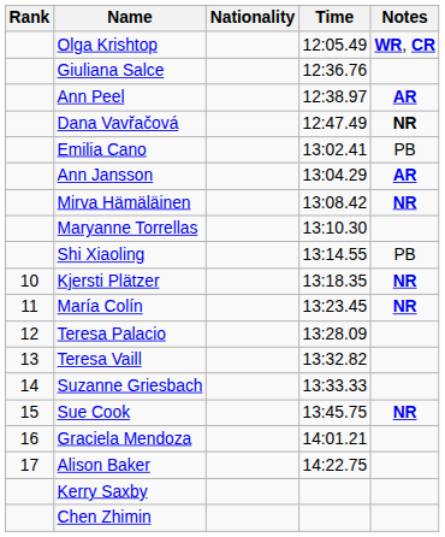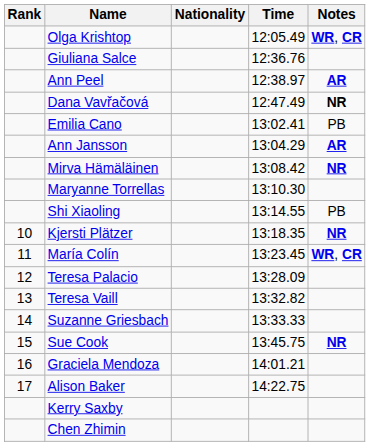 <table class="wikitable sortable" style="text-align:center">
 <tr>
 <th>Rank</th>
 <th>Name</th>
 <th>Nationality</th>
 <th>Time</th>
 <th>Notes</th>
 </tr>
 <tr>
 <td></td>
 <td align="left"><a href='#'>Olga Krishtop</a></td>
 <td align=left></td>
 <td>12:05.49</td>
 <td><strong><a href='#'>WR</a></strong>, <strong><a href='#'>CR</a></strong></td>
 </tr>
 <tr>
 <td></td>
 <td align="left"><a href='#'>Giuliana Salce</a></td>
 <td align=left></td>
 <td>12:36.76</td>
 <td></td>
 </tr>
 <tr>
 <td></td>
 <td align="left"><a href='#'>Ann Peel</a></td>
 <td align=left></td>
 <td>12:38.97</td>
 <td><strong><a href='#'>AR</a></strong></td>
 </tr>
 <tr>
 <td></td>
 <td align="left"><a href='#'>Dana Vavřačová</a></td>
 <td align=left></td>
 <td>12:47.49</td>
 <td><strong>NR</strong></td>
 </tr>
 <tr>
 <td></td>
 <td align="left"><a href='#'>Emilia Cano</a></td>
 <td align=left></td>
 <td>13:02.41</td>
 <td>PB</td>
 </tr>
 <tr>
 <td></td>
 <td align="left"><a href='#'>Ann Jansson</a></td>
 <td align=left></td>
 <td>13:04.29</td>
 <td><strong><a href='#'>AR</a></strong></td>
 </tr>
 <tr>
 <td></td>
 <td align="left"><a href='#'>Mirva Hämäläinen</a></td>
 <td align=left></td>
 <td>13:08.42</td>
 <td><strong><a href='#'>NR</a></strong></td>
 </tr>
 <tr>
 <td></td>
 <td align="left"><a href='#'>Maryanne Torrellas</a></td>
 <td align=left></td>
 <td>13:10.30</td>
 <td></td>
 </tr>
 <tr>
 <td></td>
 <td align="left"><a href='#'>Shi Xiaoling</a></td>
 <td align=left></td>
 <td>13:14.55</td>
 <td>PB</td>
 </tr>
 <tr>
 <td>10</td>
 <td align="left"><a href='#'>Kjersti Plätzer</a></td>
 <td align=left></td>
 <td>13:18.35</td>
 <td><strong><a href='#'>NR</a></strong></td>
 </tr>
 <tr>
 <td>11</td>
 <td align="left"><a href='#'>María Colín</a></td>
 <td align=left></td>
 <td>13:23.45</td>
-<td><strong><a href='#'>NR</a></strong></td>
+<td><strong><a href='#'>WR</a></strong>, <strong><a href='#'>CR</a></strong></td>
 </tr>
 <tr>
 <td>12</td>
 <td align="left"><a href='#'>Teresa Palacio</a></td>
 <td align=left></td>
 <td>13:28.09</td>
 <td></td>
 </tr>
 <tr>
 <td>13</td>
 <td align="left"><a href='#'>Teresa Vaill</a></td>
 <td align=left></td>
 <td>13:32.82</td>
 <td></td>
 </tr>
 <tr>
 <td>14</td>
 <td align="left"><a href='#'>Suzanne Griesbach</a></td>
 <td align=left></td>
 <td>13:33.33</td>
 <td></td>
 </tr>
 <tr>
 <td>15</td>
 <td align="left"><a href='#'>Sue Cook</a></td>
 <td align=left></td>
 <td>13:45.75</td>
 <td><strong><a href='#'>NR</a></strong></td>
 </tr>
 <tr>
 <td>16</td>
 <td align="left"><a href='#'>Graciela Mendoza</a></td>
 <td align=left></td>
 <td>14:01.21</td>
 <td></td>
 </tr>
 <tr>
 <td>17</td>
 <td align="left"><a href='#'>Alison Baker</a></td>
 <td align=left></td>
 <td>14:22.75</td>
 <td></td>
 </tr>
 <tr>
 <td></td>
 <td align="left"><a href='#'>Kerry Saxby</a></td>
 <td align=left></td>
 <td></td>
 <td></td>
 </tr>
 <tr>
 <td></td>
 <td align="left"><a href='#'>Chen Zhimin</a></td>
 <td align=left></td>
 <td></td>
 <td></td>
 </tr>
 </table>
